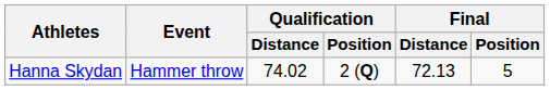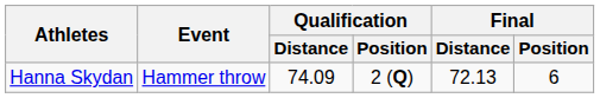 <table class=wikitable style="font-size:90%">
 <tr>
 <th rowspan="2">Athletes</th>
 <th rowspan="2">Event</th>
 <th colspan="2">Qualification</th>
 <th colspan="2">Final</th>
 </tr>
 <tr style="font-size:95%">
 <th>Distance</th>
 <th>Position</th>
 <th>Distance</th>
 <th>Position</th>
 </tr>
 <tr>
 <td><a href='#'>Hanna Skydan</a></td>
 <td><a href='#'>Hammer throw</a></td>
-<td align=center>74.02</td>
+<td align=center>74.09</td>
 <td align=center>2 (<strong>Q</strong>)</td>
 <td align=center>72.13</td>
-<td align=center>5</td>
+<td align=center>6</td>
 </tr>
 </table>
